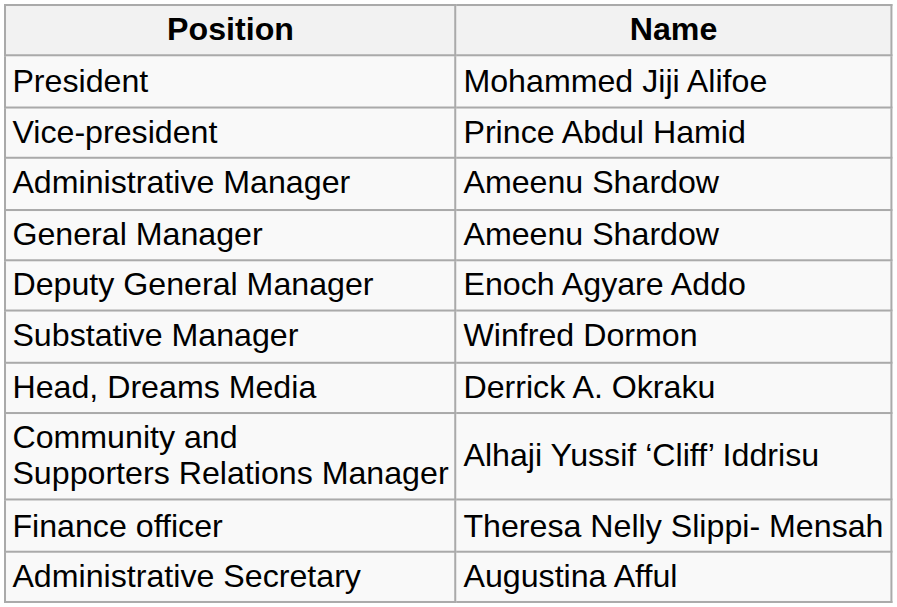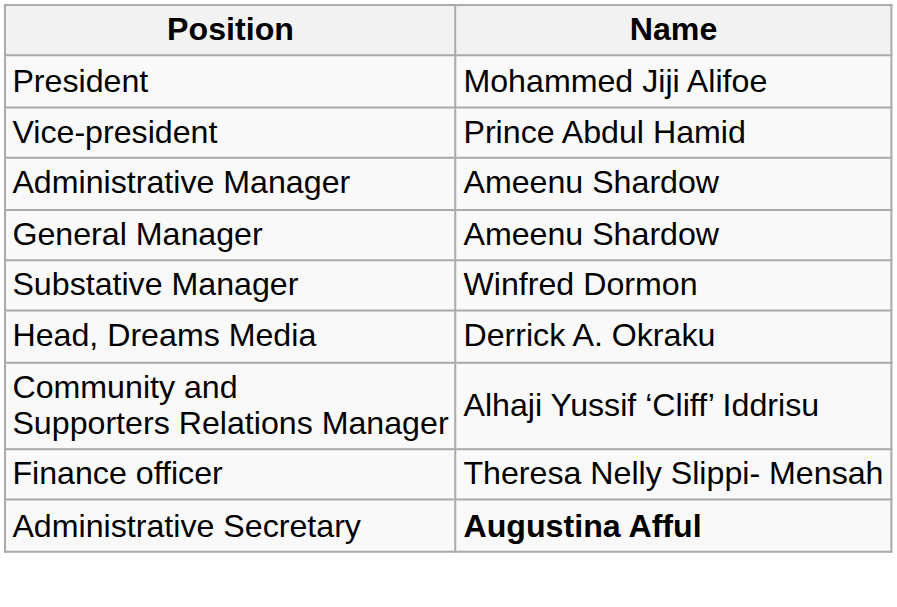 <table class="wikitable">
 <tr>
 <th>Position</th>
 <th>Name</th>
 </tr>
 <tr>
 <td>President</td>
 <td>Mohammed Jiji Alifoe</td>
 </tr>
 <tr>
 <td>Vice-president</td>
 <td>Prince Abdul Hamid</td>
 </tr>
 <tr>
 <td>Administrative Manager</td>
 <td>Ameenu Shardow</td>
 </tr>
 <tr>
 <td>General Manager</td>
 <td>Ameenu Shardow</td>
 </tr>
 <tr>
-<td>Deputy General Manager</td>
-<td>Enoch Agyare Addo</td>
-</tr>
-<tr>
 <td>Substative Manager</td>
 <td>Winfred Dormon</td>
 </tr>
 <tr>
 <td>Head, Dreams Media</td>
 <td>Derrick A. Okraku</td>
 </tr>
 <tr>
 <td>Community and<br>Supporters Relations Manager</td>
 <td>Alhaji Yussif ‘Cliff’ Iddrisu</td>
 </tr>
 <tr>
 <td>Finance officer</td>
 <td>Theresa Nelly Slippi- Mensah</td>
 </tr>
 <tr>
 <td>Administrative Secretary</td>
-<td>Augustina Afful</td>
+<td><strong>Augustina Afful</strong></td>
 </tr>
 </table>
